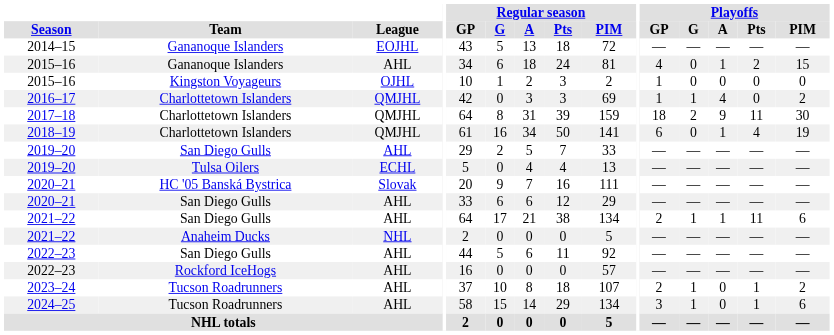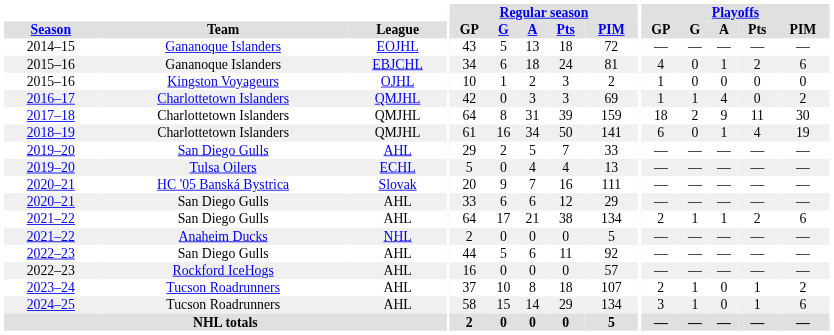 <table border="0" cellpadding="1" cellspacing="0" style="text-align:center; width:60em">
 <tr bgcolor="#e0e0e0">
 <th colspan="3" bgcolor="#ffffff"></th>
 <th rowspan="99" bgcolor="#ffffff"></th>
 <th colspan="5"><a href='#'>Regular season</a></th>
 <th rowspan="99" bgcolor="#ffffff"></th>
 <th colspan="5"><a href='#'>Playoffs</a></th>
 </tr>
 <tr bgcolor="#e0e0e0">
 <th><a href='#'>Season</a></th>
 <th>Team</th>
 <th>League</th>
 <th>GP</th>
 <th><a href='#'>G</a></th>
 <th><a href='#'>A</a></th>
 <th><a href='#'>Pts</a></th>
 <th><a href='#'>PIM</a></th>
 <th>GP</th>
 <th>G</th>
 <th>A</th>
 <th>Pts</th>
 <th>PIM</th>
 </tr>
 <tr>
 <td>2014–15</td>
 <td><a href='#'>Gananoque Islanders</a></td>
 <td><a href='#'>EOJHL</a></td>
 <td>43</td>
 <td>5</td>
 <td>13</td>
 <td>18</td>
 <td>72</td>
 <td>—</td>
 <td>—</td>
 <td>—</td>
 <td>—</td>
 <td>—</td>
 </tr>
 <tr bgcolor="#f0f0f0">
 <td>2015–16</td>
 <td>Gananoque Islanders</td>
-<td>AHL</td>
+<td><a href='#'>EBJCHL</a></td>
 <td>34</td>
 <td>6</td>
 <td>18</td>
 <td>24</td>
 <td>81</td>
 <td>4</td>
 <td>0</td>
 <td>1</td>
 <td>2</td>
-<td>15</td>
+<td>6</td>
 </tr>
 <tr>
 <td>2015–16</td>
 <td><a href='#'>Kingston Voyageurs</a></td>
 <td><a href='#'>OJHL</a></td>
 <td>10</td>
 <td>1</td>
 <td>2</td>
 <td>3</td>
 <td>2</td>
 <td>1</td>
 <td>0</td>
 <td>0</td>
 <td>0</td>
 <td>0</td>
 </tr>
 <tr bgcolor="#f0f0f0">
 <td><a href='#'>2016–17</a></td>
 <td><a href='#'>Charlottetown Islanders</a></td>
 <td><a href='#'>QMJHL</a></td>
 <td>42</td>
 <td>0</td>
 <td>3</td>
 <td>3</td>
 <td>69</td>
 <td>1</td>
 <td>1</td>
 <td>4</td>
 <td>0</td>
 <td>2</td>
 </tr>
 <tr>
 <td><a href='#'>2017–18</a></td>
 <td>Charlottetown Islanders</td>
 <td>QMJHL</td>
 <td>64</td>
 <td>8</td>
 <td>31</td>
 <td>39</td>
 <td>159</td>
 <td>18</td>
 <td>2</td>
 <td>9</td>
 <td>11</td>
 <td>30</td>
 </tr>
 <tr bgcolor="#f0f0f0">
 <td><a href='#'>2018–19</a></td>
 <td>Charlottetown Islanders</td>
 <td>QMJHL</td>
 <td>61</td>
 <td>16</td>
 <td>34</td>
 <td>50</td>
 <td>141</td>
 <td>6</td>
 <td>0</td>
 <td>1</td>
 <td>4</td>
 <td>19</td>
 </tr>
 <tr>
 <td><a href='#'>2019–20</a></td>
 <td><a href='#'>San Diego Gulls</a></td>
 <td><a href='#'>AHL</a></td>
 <td>29</td>
 <td>2</td>
 <td>5</td>
 <td>7</td>
 <td>33</td>
 <td>—</td>
 <td>—</td>
 <td>—</td>
 <td>—</td>
 <td>—</td>
 </tr>
 <tr bgcolor="#f0f0f0">
 <td><a href='#'>2019–20</a></td>
 <td><a href='#'>Tulsa Oilers</a></td>
 <td><a href='#'>ECHL</a></td>
 <td>5</td>
 <td>0</td>
 <td>4</td>
 <td>4</td>
 <td>13</td>
 <td>—</td>
 <td>—</td>
 <td>—</td>
 <td>—</td>
 <td>—</td>
 </tr>
 <tr>
 <td><a href='#'>2020–21</a></td>
 <td><a href='#'>HC '05 Banská Bystrica</a></td>
 <td><a href='#'>Slovak</a></td>
 <td>20</td>
 <td>9</td>
 <td>7</td>
 <td>16</td>
 <td>111</td>
 <td>—</td>
 <td>—</td>
 <td>—</td>
 <td>—</td>
 <td>—</td>
 </tr>
 <tr bgcolor="#f0f0f0">
 <td><a href='#'>2020–21</a></td>
 <td>San Diego Gulls</td>
 <td>AHL</td>
 <td>33</td>
 <td>6</td>
 <td>6</td>
 <td>12</td>
 <td>29</td>
 <td>—</td>
 <td>—</td>
 <td>—</td>
 <td>—</td>
 <td>—</td>
 </tr>
 <tr>
 <td><a href='#'>2021–22</a></td>
 <td>San Diego Gulls</td>
 <td>AHL</td>
 <td>64</td>
 <td>17</td>
 <td>21</td>
 <td>38</td>
 <td>134</td>
 <td>2</td>
 <td>1</td>
 <td>1</td>
-<td>11</td>
+<td>2</td>
 <td>6</td>
 </tr>
 <tr bgcolor="#f0f0f0">
 <td><a href='#'>2021–22</a></td>
 <td><a href='#'>Anaheim Ducks</a></td>
 <td><a href='#'>NHL</a></td>
 <td>2</td>
 <td>0</td>
 <td>0</td>
 <td>0</td>
 <td>5</td>
 <td>—</td>
 <td>—</td>
 <td>—</td>
 <td>—</td>
 <td>—</td>
 </tr>
 <tr>
 <td><a href='#'>2022–23</a></td>
 <td>San Diego Gulls</td>
 <td>AHL</td>
 <td>44</td>
 <td>5</td>
 <td>6</td>
 <td>11</td>
 <td>92</td>
 <td>—</td>
 <td>—</td>
 <td>—</td>
 <td>—</td>
 <td>—</td>
 </tr>
 <tr bgcolor="#f0f0f0">
 <td>2022–23</td>
 <td><a href='#'>Rockford IceHogs</a></td>
 <td>AHL</td>
 <td>16</td>
 <td>0</td>
 <td>0</td>
 <td>0</td>
 <td>57</td>
 <td>—</td>
 <td>—</td>
 <td>—</td>
 <td>—</td>
 <td>—</td>
 </tr>
 <tr>
 <td><a href='#'>2023–24</a></td>
 <td><a href='#'>Tucson Roadrunners</a></td>
 <td>AHL</td>
 <td>37</td>
 <td>10</td>
 <td>8</td>
 <td>18</td>
 <td>107</td>
 <td>2</td>
 <td>1</td>
 <td>0</td>
 <td>1</td>
 <td>2</td>
 </tr>
 <tr bgcolor="#f0f0f0">
 <td><a href='#'>2024–25</a></td>
 <td>Tucson Roadrunners</td>
 <td>AHL</td>
 <td>58</td>
 <td>15</td>
 <td>14</td>
 <td>29</td>
 <td>134</td>
 <td>3</td>
 <td>1</td>
 <td>0</td>
 <td>1</td>
 <td>6</td>
 </tr>
 <tr bgcolor="#e0e0e0">
 <th colspan="3">NHL totals</th>
 <th>2</th>
 <th>0</th>
 <th>0</th>
 <th>0</th>
 <th>5</th>
 <th>—</th>
 <th>—</th>
 <th>—</th>
 <th>—</th>
 <th>—</th>
 </tr>
 </table>
